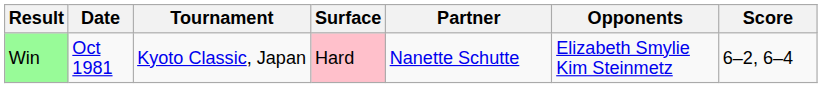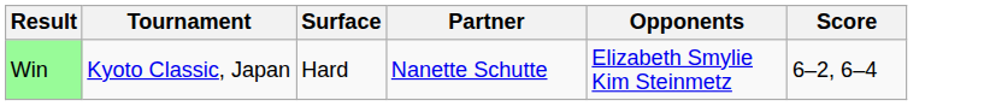 <table class="sortable wikitable">
 <tr>
 <th>Result</th>
-<th style="width:50px">Date</th>
 <th style="width:150px">Tournament</th>
 <th style="width:50px">Surface</th>
 <th style="width:140px">Partner</th>
 <th style="width:140px">Opponents</th>
 <th style="width:80px">Score</th>
 </tr>
 <tr>
 <td style="background:#98fb98;">Win</td>
-<td><a href='#'>Oct 1981</a></td>
 <td><a href='#'>Kyoto Classic</a>, Japan</td>
-<td style="background: pink;">Hard</td>
+<td>Hard</td>
 <td> <a href='#'>Nanette Schutte</a></td>
 <td> <a href='#'>Elizabeth Smylie</a> <br>  <a href='#'>Kim Steinmetz</a></td>
 <td>6–2, 6–4</td>
 </tr>
 </table>
